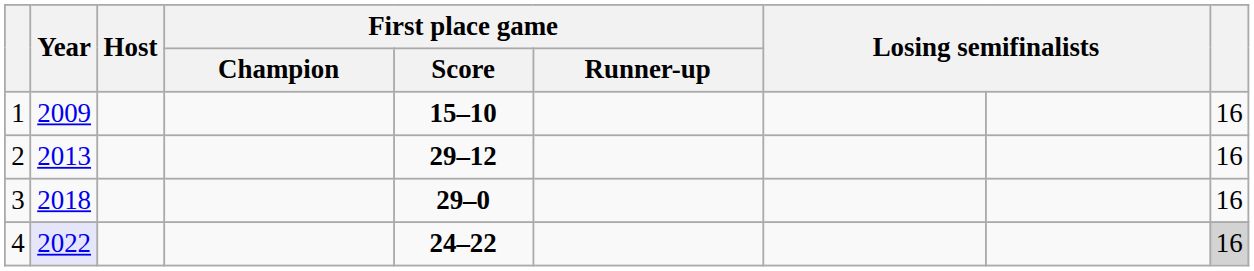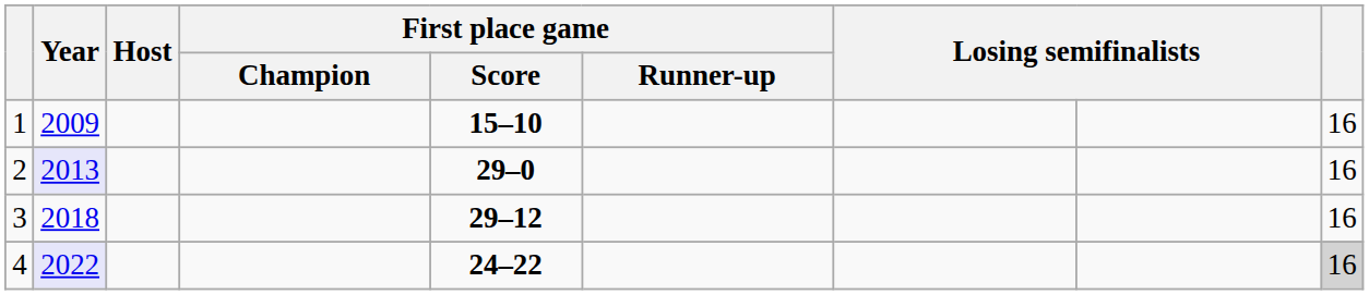 <table class="wikitable sortable" style="font-size:93%; text-align:center; width:;">
 <tr>
 <th rowspan=2 style= "width:;"></th>
 <th rowspan=2 style= "width:;">Year</th>
 <th rowspan=2 style= "width: px;">Host</th>
 <th colspan=3>First place game</th>
 <th rowspan=2; colspan=2 width=240px>Losing semifinalists</th>
 <th rowspan=2 style= "width:;"></th>
 </tr>
 <tr>
 <th width= 120px> Champion</th>
 <th width= 70px>Score</th>
 <th width= 120px> Runner-up</th>
 </tr>
 <tr>
 <td>1</td>
 <td><a href='#'>2009</a></td>
 <td></td>
 <td><strong></strong></td>
 <td><strong>15–10</strong></td>
 <td></td>
 <td></td>
 <td></td>
 <td>16</td>
 </tr>
 <tr>
 <td>2</td>
-<td><a href='#'>2013</a></td>
+<td style="background: lavender;"><a href='#'>2013</a></td>
 <td></td>
 <td><strong></strong></td>
-<td><strong>29–12</strong></td>
+<td><strong>29–0</strong></td>
 <td></td>
 <td></td>
 <td></td>
 <td>16</td>
 </tr>
 <tr>
 <td>3</td>
 <td><a href='#'>2018</a></td>
 <td></td>
 <td><strong></strong></td>
-<td><strong>29–0</strong></td>
+<td><strong>29–12</strong></td>
 <td></td>
 <td></td>
 <td></td>
 <td>16</td>
 </tr>
 <tr>
 <td>4</td>
 <td style="background: lavender;"><a href='#'>2022</a></td>
 <td></td>
 <td><strong></strong></td>
 <td><strong>24–22</strong></td>
 <td></td>
 <td></td>
 <td></td>
 <td style="background: lightgrey;">16</td>
 </tr>
 </table>
